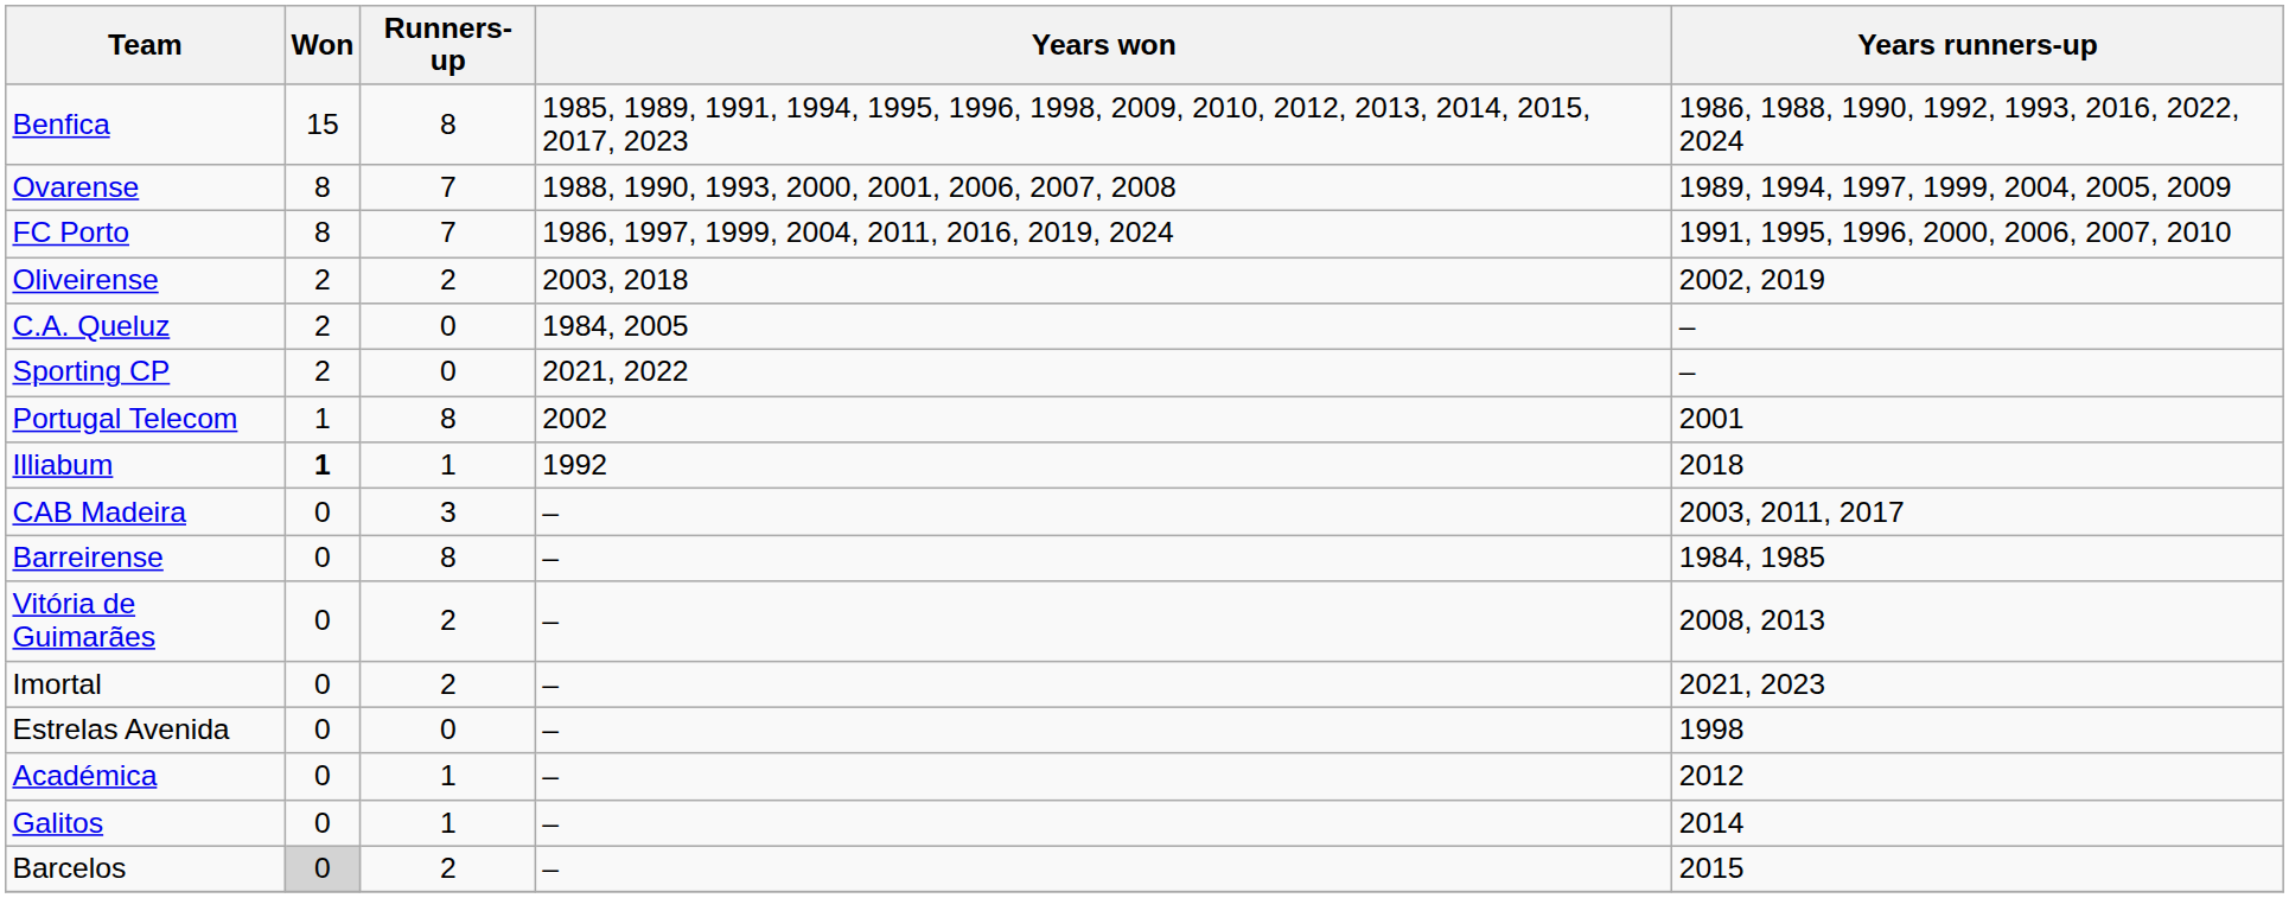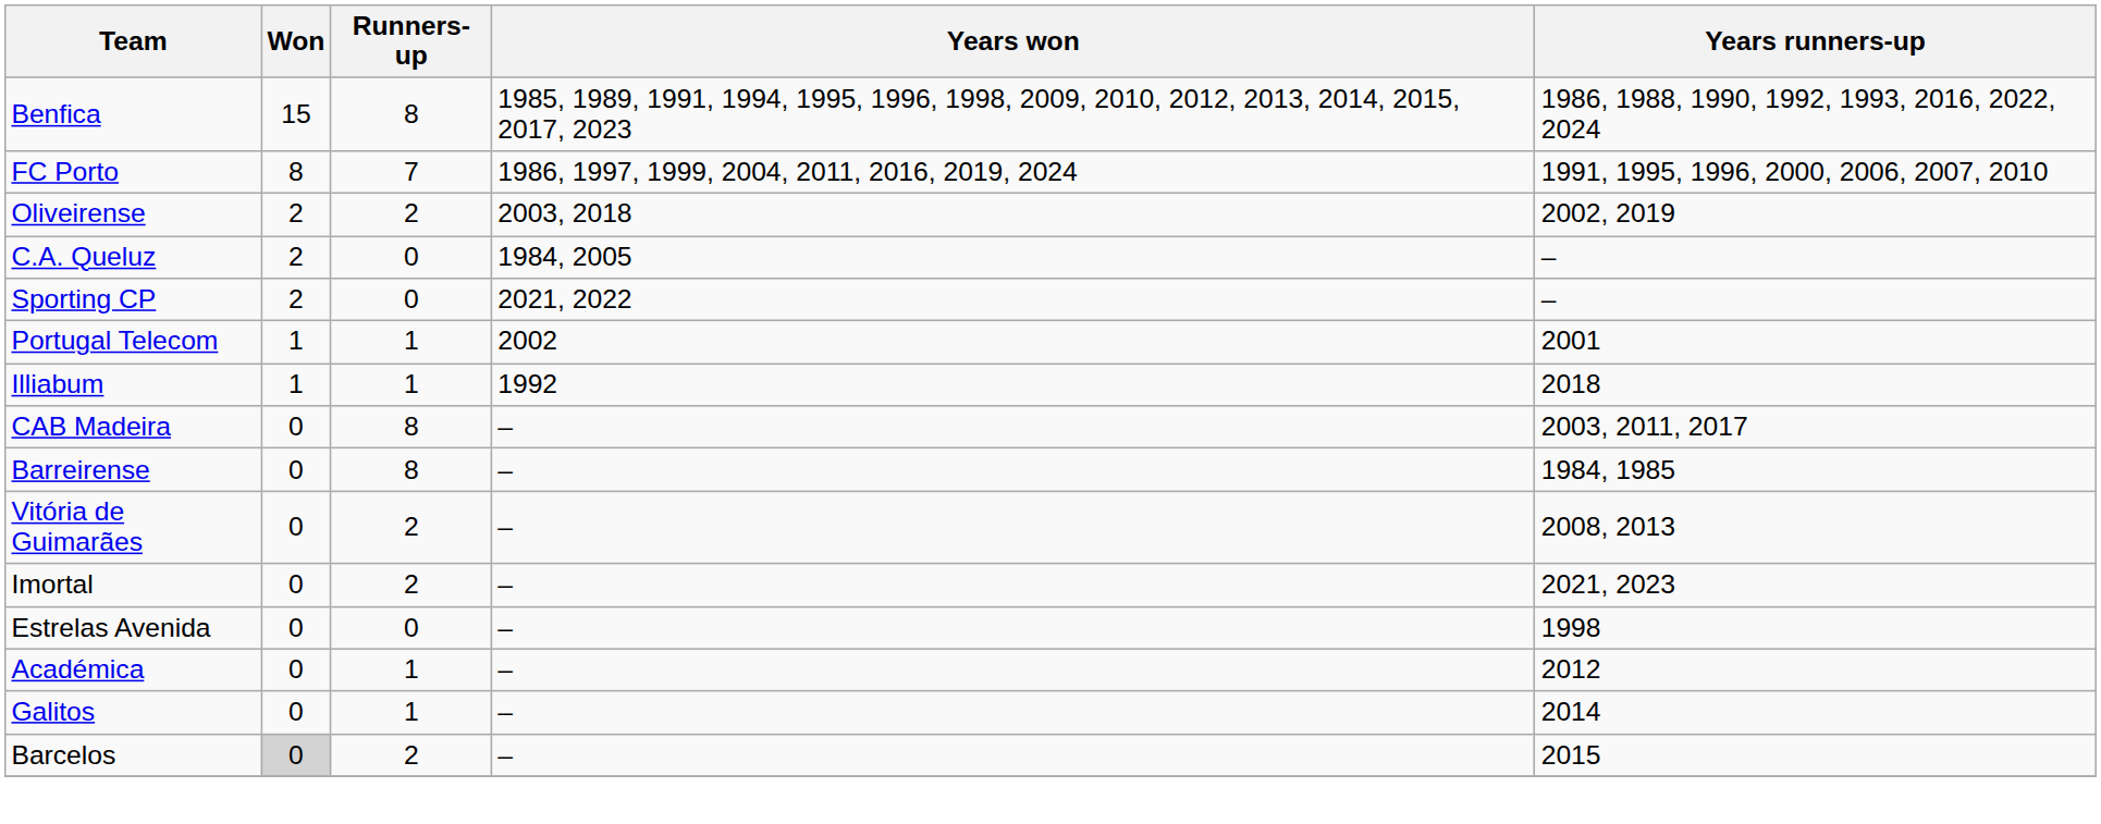 <table class="wikitable sortable">
 <tr>
 <th>Team</th>
 <th>Won</th>
 <th>Runners-up</th>
 <th>Years won</th>
 <th>Years runners-up</th>
 </tr>
 <tr>
 <td><a href='#'>Benfica</a></td>
 <td align=center>15</td>
 <td align=center>8</td>
 <td>1985, 1989, 1991, 1994, 1995, 1996, 1998, 2009, 2010, 2012, 2013, 2014, 2015, 2017, 2023</td>
 <td>1986, 1988, 1990, 1992, 1993, 2016, 2022, 2024</td>
-</tr>
-<tr>
-<td><a href='#'>Ovarense</a></td>
-<td align=center>8</td>
-<td align=center>7</td>
-<td>1988, 1990, 1993, 2000, 2001, 2006, 2007, 2008</td>
-<td>1989, 1994, 1997, 1999, 2004, 2005, 2009</td>
 </tr>
 <tr>
 <td><a href='#'>FC Porto</a></td>
 <td align=center>8</td>
 <td align=center>7</td>
 <td>1986, 1997, 1999, 2004, 2011, 2016, 2019, 2024</td>
 <td>1991, 1995, 1996, 2000, 2006, 2007, 2010</td>
 </tr>
 <tr>
 <td><a href='#'>Oliveirense</a></td>
 <td align=center>2</td>
 <td align=center>2</td>
 <td>2003, 2018</td>
 <td>2002, 2019</td>
 </tr>
 <tr>
 <td><a href='#'>C.A. Queluz</a></td>
 <td align=center>2</td>
 <td align=center>0</td>
 <td>1984, 2005</td>
 <td>–</td>
 </tr>
 <tr>
 <td><a href='#'>Sporting CP</a></td>
 <td align=center>2</td>
 <td align=center>0</td>
 <td>2021, 2022</td>
 <td>–</td>
 </tr>
 <tr>
 <td><a href='#'>Portugal Telecom</a></td>
 <td align=center>1</td>
-<td align=center>8</td>
+<td align=center>1</td>
 <td>2002</td>
 <td>2001</td>
 </tr>
 <tr>
 <td><a href='#'>Illiabum</a></td>
-<td align=center><strong>1</strong></td>
+<td align=center>1</td>
 <td align=center>1</td>
 <td>1992</td>
 <td>2018</td>
 </tr>
 <tr>
 <td><a href='#'>CAB Madeira</a></td>
 <td align=center>0</td>
-<td align=center>3</td>
+<td align=center>8</td>
 <td>–</td>
 <td>2003, 2011, 2017</td>
 </tr>
 <tr>
 <td><a href='#'>Barreirense</a></td>
 <td align=center>0</td>
 <td align=center>8</td>
 <td>–</td>
 <td>1984, 1985</td>
 </tr>
 <tr>
 <td><a href='#'>Vitória de Guimarães</a></td>
 <td align=center>0</td>
 <td align=center>2</td>
 <td>–</td>
 <td>2008, 2013</td>
 </tr>
 <tr>
 <td>Imortal</td>
 <td align=center>0</td>
 <td align=center>2</td>
 <td>–</td>
 <td>2021, 2023</td>
 </tr>
 <tr>
 <td>Estrelas Avenida</td>
 <td align=center>0</td>
 <td align=center>0</td>
 <td>–</td>
 <td>1998</td>
 </tr>
 <tr>
 <td><a href='#'>Académica</a></td>
 <td align=center>0</td>
 <td align=center>1</td>
 <td>–</td>
 <td>2012</td>
 </tr>
 <tr>
 <td><a href='#'>Galitos</a></td>
 <td align=center>0</td>
 <td align=center>1</td>
 <td>–</td>
 <td>2014</td>
 </tr>
 <tr>
 <td>Barcelos</td>
 <td align=center style="background: lightgrey;">0</td>
 <td align=center>2</td>
 <td>–</td>
 <td>2015</td>
 </tr>
 <tr>
 </tr>
 </table>
